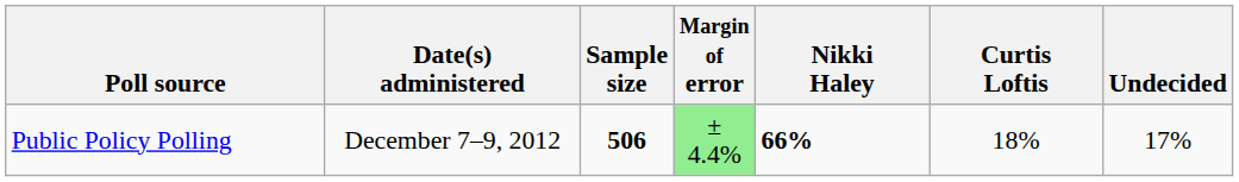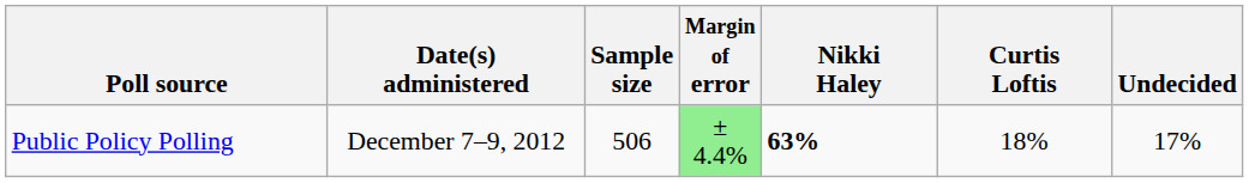 <table class="wikitable">
 <tr valign= bottom>
 <th style="width:190px;">Poll source</th>
 <th style="width:150px;">Date(s)<br>administered</th>
 <th class=small>Sample<br>size</th>
 <th style="width:40px;"><small>Margin of</small><br>error</th>
 <th style="width:100px;">Nikki<br>Haley</th>
 <th style="width:100px;">Curtis<br>Loftis</th>
 <th style="width:40px;">Undecided</th>
 </tr>
 <tr>
 <td><a href='#'>Public Policy Polling</a></td>
 <td align=center>December 7–9, 2012</td>
-<td align=center><strong>506</strong></td>
+<td align=center>506</td>
 <td align=center style="background: lightgreen;">± 4.4%</td>
-<td><strong>66%</strong></td>
+<td><strong>63%</strong></td>
 <td align=center>18%</td>
 <td align=center>17%</td>
 </tr>
 </table>
